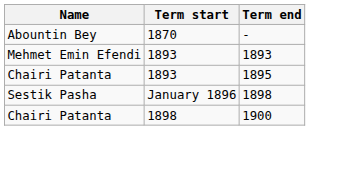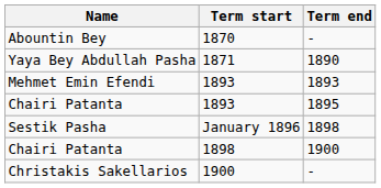 <table class="wikitable">
 <tr>
 <th>Name</th>
 <th><strong>Term start</strong></th>
 <th><strong>Term end</strong></th>
 </tr>
 <tr>
 <td>Abountin Bey</td>
 <td>1870</td>
 <td>-</td>
+</tr>
+<tr>
+<td>Yaya Bey Abdullah Pasha</td>
+<td>1871</td>
+<td>1890</td>
 </tr>
 <tr>
 <td>Mehmet Emin Efendi</td>
 <td>1893</td>
 <td>1893</td>
 </tr>
 <tr>
 <td>Chairi Patanta</td>
 <td>1893</td>
 <td>1895</td>
 </tr>
 <tr>
 <td>Sestik Pasha</td>
 <td>January 1896</td>
 <td>1898</td>
 </tr>
 <tr>
 <td>Chairi Patanta</td>
 <td>1898</td>
 <td>1900</td>
 </tr>
+<tr>
+<td>Christakis Sakellarios</td>
+<td>1900</td>
+<td>-</td>
+</tr>
 </table>
